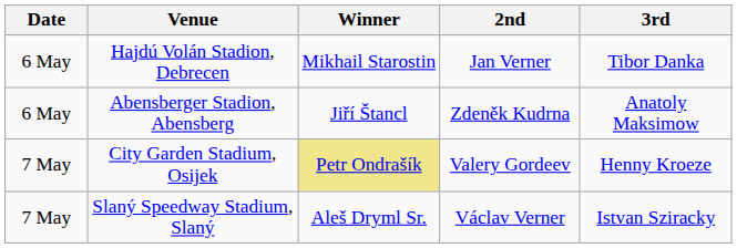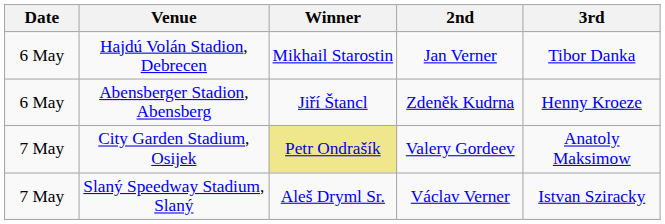 <table class="wikitable" style="text-align:center">
 <tr>
 <th width=100>Date</th>
 <th width=280>Venue</th>
 <th width=180>Winner</th>
 <th width=180>2nd</th>
 <th width=180>3rd</th>
 </tr>
 <tr>
 <td align=center>6 May</td>
 <td> <a href='#'>Hajdú Volán Stadion</a>, <a href='#'>Debrecen</a></td>
 <td> <a href='#'>Mikhail Starostin</a></td>
 <td> <a href='#'>Jan Verner</a></td>
 <td> <a href='#'>Tibor Danka</a></td>
 </tr>
 <tr>
 <td align=center>6 May</td>
 <td> <a href='#'>Abensberger Stadion</a>, <a href='#'>Abensberg</a></td>
 <td> <a href='#'>Jiří Štancl</a></td>
 <td> <a href='#'>Zdeněk Kudrna</a></td>
-<td> <a href='#'>Anatoly Maksimow</a></td>
+<td> <a href='#'>Henny Kroeze</a></td>
 </tr>
 <tr>
 <td align=center>7 May</td>
 <td> <a href='#'>City Garden Stadium</a>, <a href='#'>Osijek</a></td>
 <td style="background: khaki;"> <a href='#'>Petr Ondrašík</a></td>
 <td> <a href='#'>Valery Gordeev</a></td>
-<td> <a href='#'>Henny Kroeze</a></td>
+<td> <a href='#'>Anatoly Maksimow</a></td>
 </tr>
 <tr>
 <td align=center>7 May</td>
 <td> <a href='#'>Slaný Speedway Stadium</a>, <a href='#'>Slaný</a></td>
 <td> <a href='#'>Aleš Dryml Sr.</a></td>
 <td> <a href='#'>Václav Verner</a></td>
 <td> <a href='#'>Istvan Sziracky</a></td>
 </tr>
 </table>
